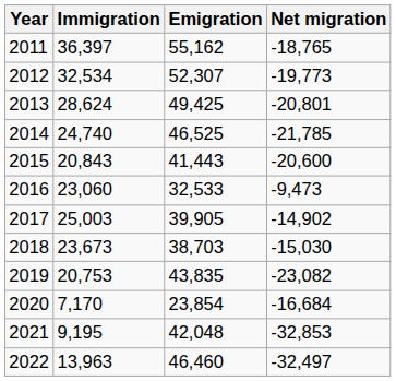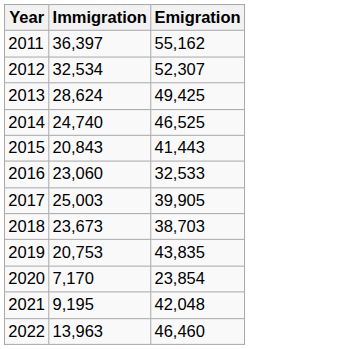 <table class="wikitable sortable">
 <tr>
 <th>Year</th>
 <th>Immigration</th>
 <th>Emigration</th>
-<th>Net migration</th>
 </tr>
 <tr>
 <td>2011</td>
 <td>36,397</td>
 <td>55,162</td>
-<td>-18,765</td>
 </tr>
 <tr>
 <td>2012</td>
 <td>32,534</td>
 <td>52,307</td>
-<td>-19,773</td>
 </tr>
 <tr>
 <td>2013</td>
 <td>28,624</td>
 <td>49,425</td>
-<td>-20,801</td>
 </tr>
 <tr>
 <td>2014</td>
 <td>24,740</td>
 <td>46,525</td>
-<td>-21,785</td>
 </tr>
 <tr>
 <td>2015</td>
 <td>20,843</td>
 <td>41,443</td>
-<td>-20,600</td>
 </tr>
 <tr>
 <td>2016</td>
 <td>23,060</td>
 <td>32,533</td>
-<td>-9,473</td>
 </tr>
 <tr>
 <td>2017</td>
 <td>25,003</td>
 <td>39,905</td>
-<td>-14,902</td>
 </tr>
 <tr>
 <td>2018</td>
 <td>23,673</td>
 <td>38,703</td>
-<td>-15,030</td>
 </tr>
 <tr>
 <td>2019</td>
 <td>20,753</td>
 <td>43,835</td>
-<td>-23,082</td>
 </tr>
 <tr>
 <td>2020</td>
 <td>7,170</td>
 <td>23,854</td>
-<td>-16,684</td>
 </tr>
 <tr>
 <td>2021</td>
 <td>9,195</td>
 <td>42,048</td>
-<td>-32,853</td>
 </tr>
 <tr>
 <td>2022</td>
 <td>13,963</td>
 <td>46,460</td>
-<td>-32,497</td>
 </tr>
 </table>
